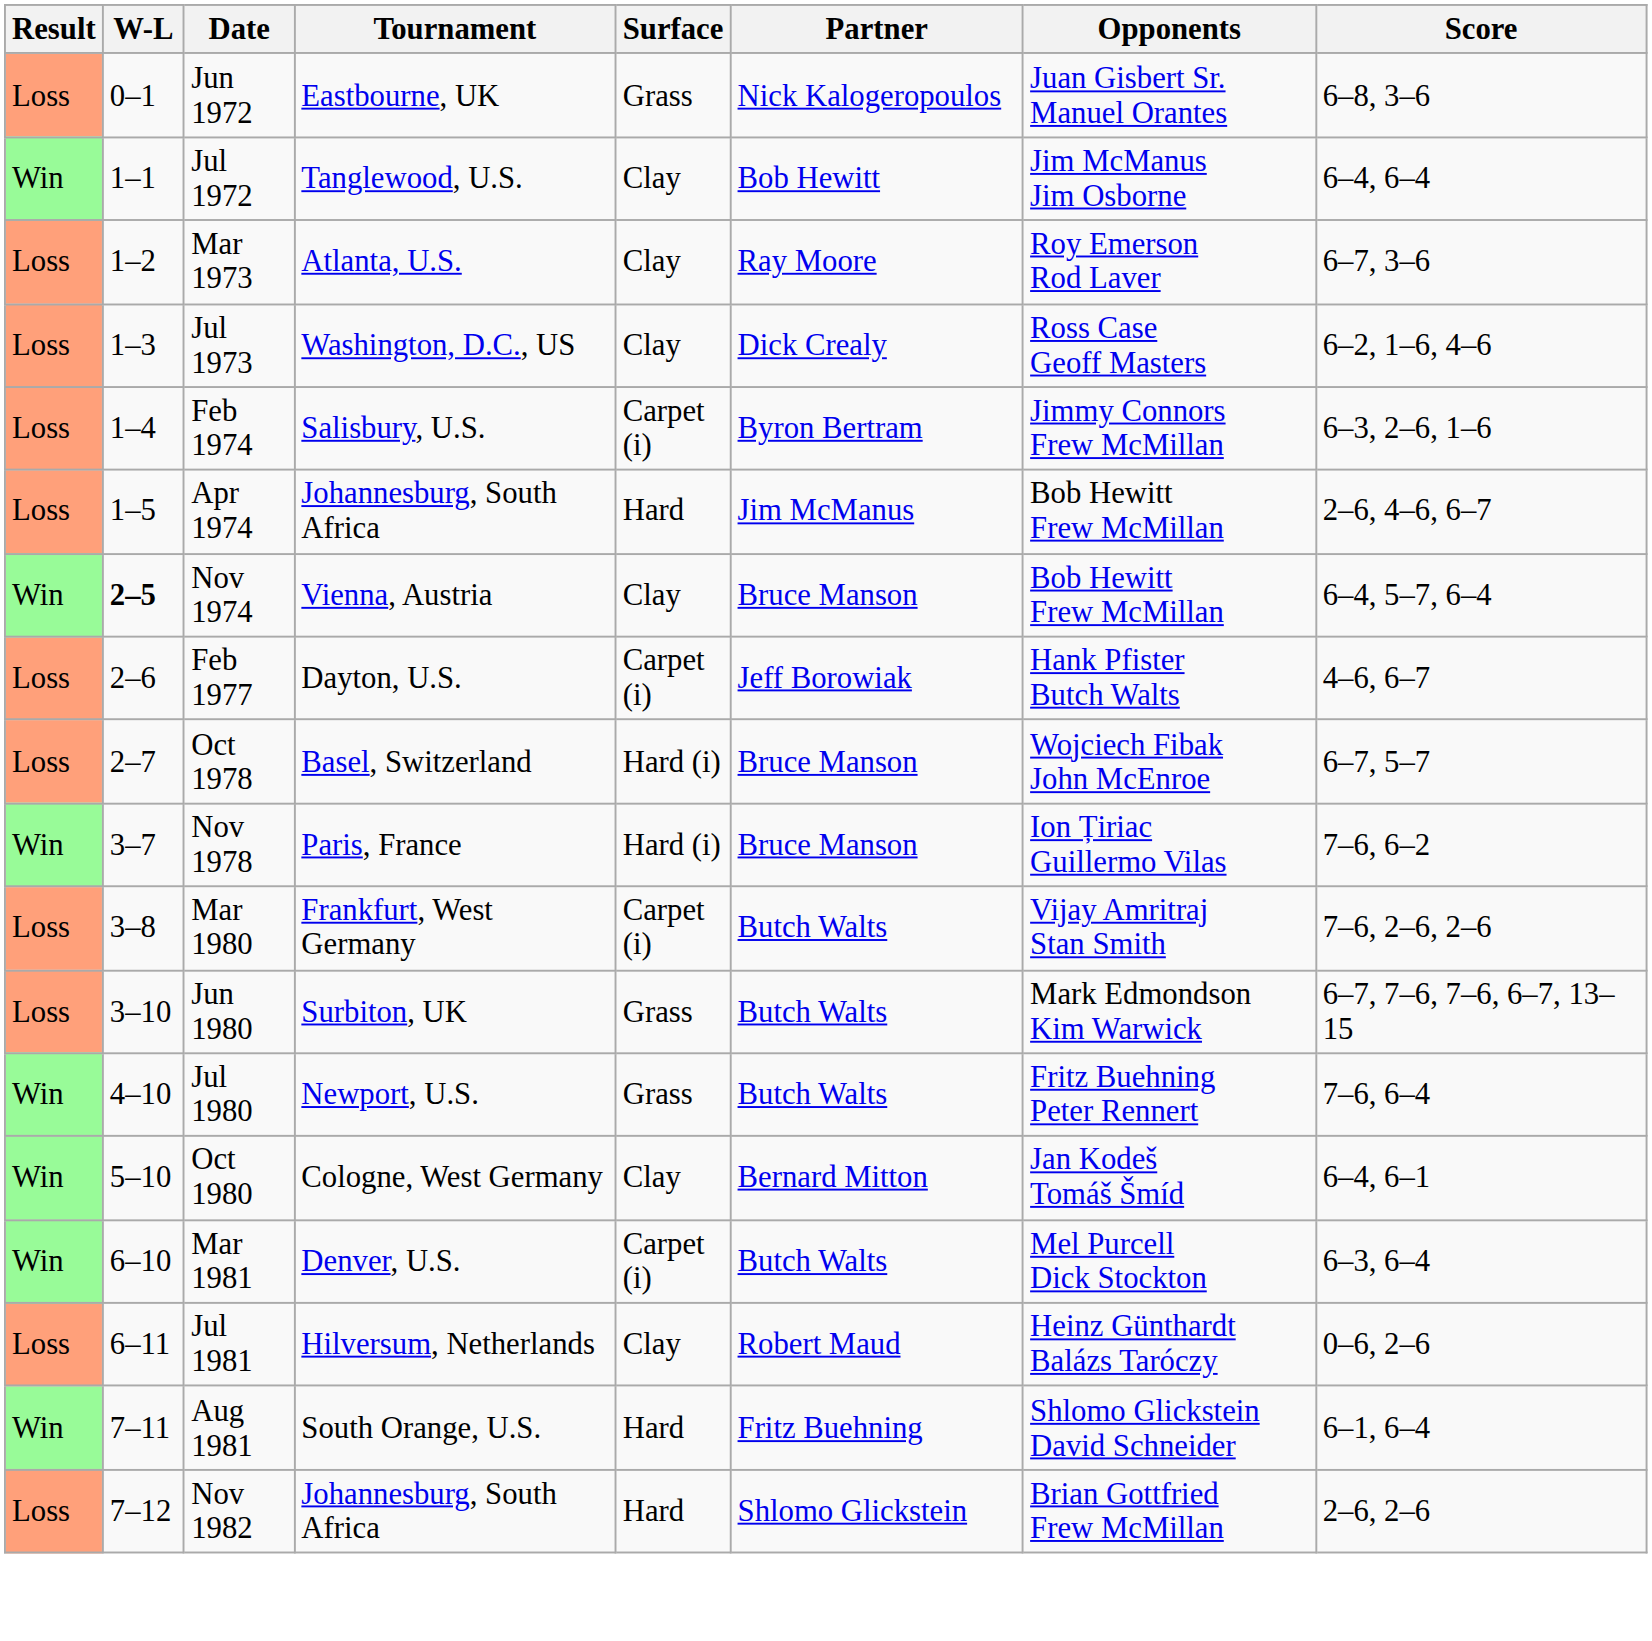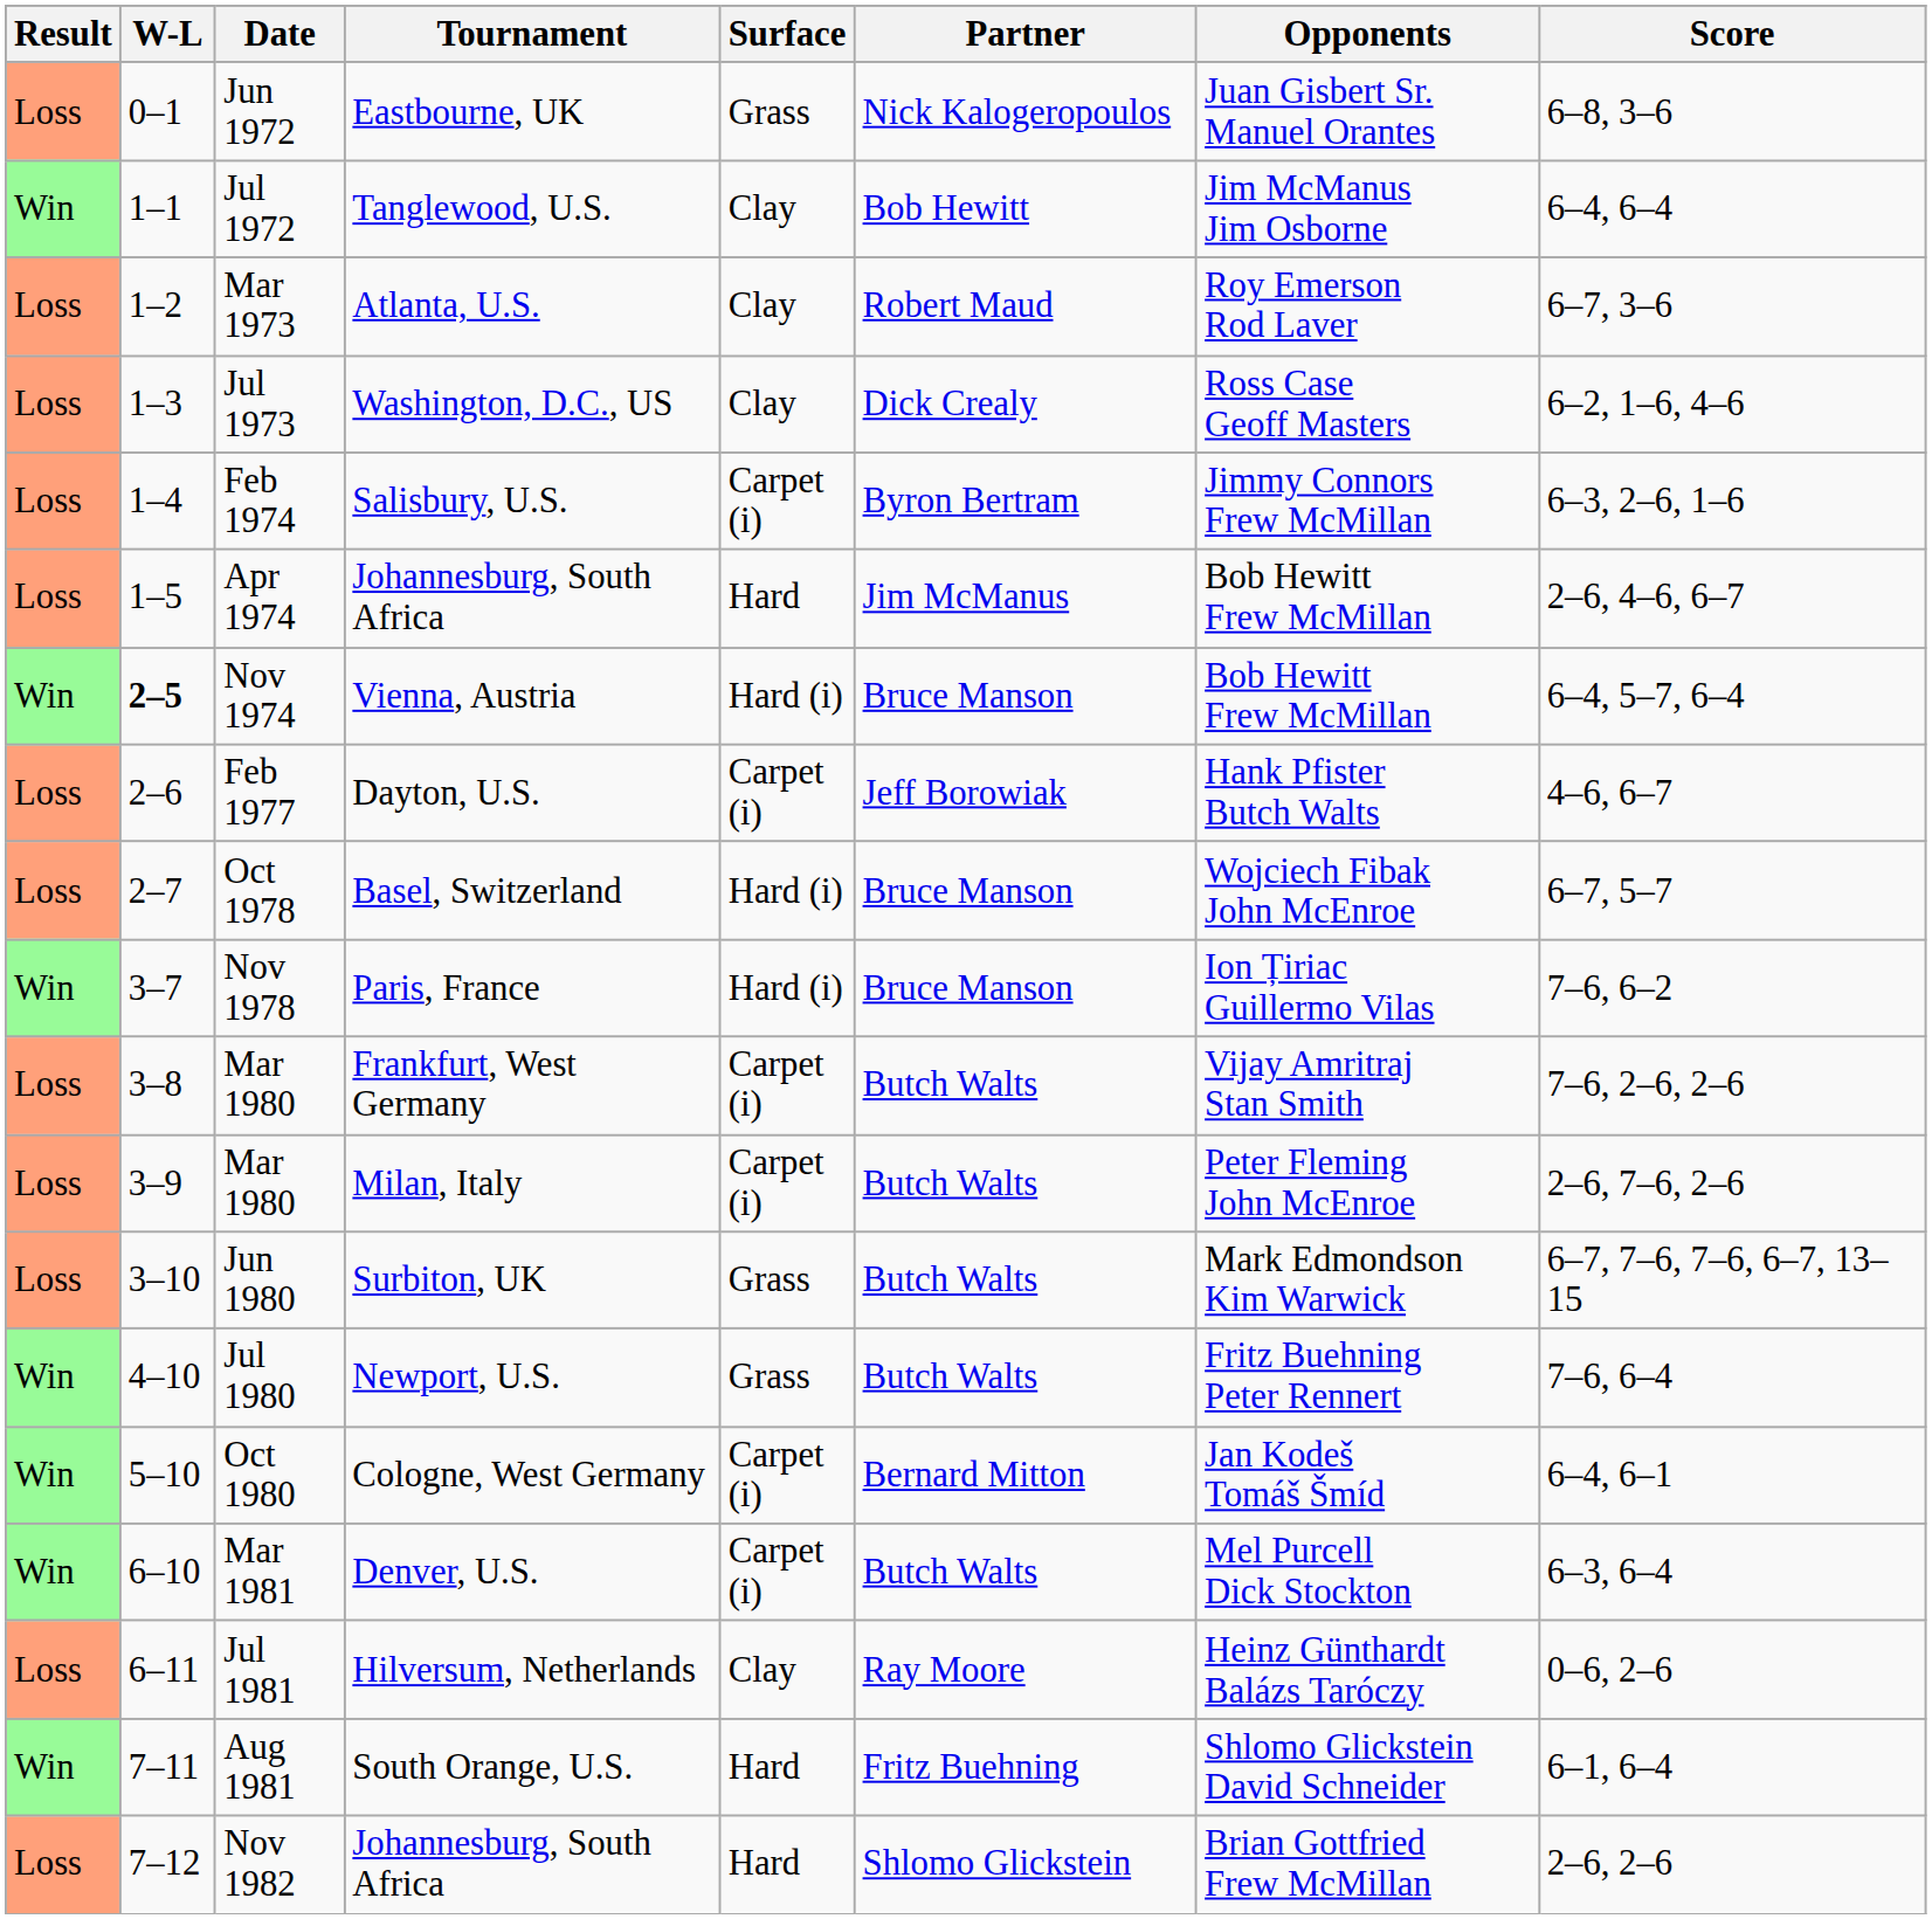 <table class="sortable wikitable">
 <tr>
 <th>Result</th>
 <th style="width:35px" class="unsortable">W-L</th>
 <th style="width:50px">Date</th>
 <th style="width:160px">Tournament</th>
 <th style="width:50px">Surface</th>
 <th style="width:145px">Partner</th>
 <th style="width:145px">Opponents</th>
 <th style="width:165px" class="unsortable">Score</th>
 </tr>
 <tr>
 <td style="background:#ffa07a;">Loss</td>
 <td>0–1</td>
 <td>Jun 1972</td>
 <td><a href='#'>Eastbourne</a>, UK</td>
 <td>Grass</td>
 <td> <a href='#'>Nick Kalogeropoulos</a></td>
 <td> <a href='#'>Juan Gisbert Sr.</a><br> <a href='#'>Manuel Orantes</a></td>
 <td>6–8, 3–6</td>
 </tr>
 <tr>
 <td style="background:#98fb98;">Win</td>
 <td>1–1</td>
 <td>Jul 1972</td>
 <td><a href='#'>Tanglewood</a>, U.S.</td>
 <td>Clay</td>
 <td> <a href='#'>Bob Hewitt</a></td>
 <td> <a href='#'>Jim McManus</a> <br>  <a href='#'>Jim Osborne</a></td>
 <td>6–4, 6–4</td>
 </tr>
 <tr>
 <td style="background:#ffa07a;">Loss</td>
 <td>1–2</td>
 <td>Mar 1973</td>
 <td><a href='#'>Atlanta, U.S.</a></td>
 <td>Clay</td>
-<td> <a href='#'>Ray Moore</a></td>
+<td> <a href='#'>Robert Maud</a></td>
 <td> <a href='#'>Roy Emerson</a> <br>  <a href='#'>Rod Laver</a></td>
 <td>6–7, 3–6</td>
 </tr>
 <tr>
 <td style="background:#ffa07a;">Loss</td>
 <td>1–3</td>
 <td>Jul 1973</td>
 <td><a href='#'>Washington, D.C.</a>, US</td>
 <td>Clay</td>
 <td> <a href='#'>Dick Crealy</a></td>
 <td> <a href='#'>Ross Case</a> <br>  <a href='#'>Geoff Masters</a></td>
 <td>6–2, 1–6, 4–6</td>
 </tr>
 <tr>
 <td style="background:#ffa07a;">Loss</td>
 <td>1–4</td>
 <td>Feb 1974</td>
 <td><a href='#'>Salisbury</a>, U.S.</td>
 <td>Carpet (i)</td>
 <td> <a href='#'>Byron Bertram</a></td>
 <td> <a href='#'>Jimmy Connors</a> <br>  <a href='#'>Frew McMillan</a></td>
 <td>6–3, 2–6, 1–6</td>
 </tr>
 <tr>
 <td style="background:#ffa07a;">Loss</td>
 <td>1–5</td>
 <td>Apr 1974</td>
 <td><a href='#'>Johannesburg</a>, South Africa</td>
 <td>Hard</td>
 <td> <a href='#'>Jim McManus</a></td>
 <td> Bob Hewitt <br>  <a href='#'>Frew McMillan</a></td>
 <td>2–6, 4–6, 6–7</td>
 </tr>
 <tr>
 <td style="background:#98fb98;">Win</td>
 <td><strong>2–5</strong></td>
 <td>Nov 1974</td>
 <td><a href='#'>Vienna</a>, Austria</td>
-<td>Clay</td>
+<td>Hard (i)</td>
 <td> <a href='#'>Bruce Manson</a></td>
 <td> <a href='#'>Bob Hewitt</a> <br>  <a href='#'>Frew McMillan</a></td>
 <td>6–4, 5–7, 6–4</td>
 </tr>
 <tr>
 <td style="background:#ffa07a;">Loss</td>
 <td>2–6</td>
 <td>Feb 1977</td>
 <td>Dayton, U.S.</td>
 <td>Carpet (i)</td>
 <td> <a href='#'>Jeff Borowiak</a></td>
 <td> <a href='#'>Hank Pfister</a> <br>  <a href='#'>Butch Walts</a></td>
 <td>4–6, 6–7</td>
 </tr>
 <tr>
 <td style="background:#ffa07a;">Loss</td>
 <td>2–7</td>
 <td>Oct 1978</td>
 <td><a href='#'>Basel</a>, Switzerland</td>
 <td>Hard (i)</td>
 <td> <a href='#'>Bruce Manson</a></td>
 <td> <a href='#'>Wojciech Fibak</a> <br>  <a href='#'>John McEnroe</a></td>
 <td>6–7, 5–7</td>
 </tr>
 <tr>
 <td style="background:#98fb98;">Win</td>
 <td>3–7</td>
 <td>Nov 1978</td>
 <td><a href='#'>Paris</a>, France</td>
 <td>Hard (i)</td>
 <td> <a href='#'>Bruce Manson</a></td>
 <td> <a href='#'>Ion Țiriac</a> <br>  <a href='#'>Guillermo Vilas</a></td>
 <td>7–6, 6–2</td>
 </tr>
 <tr>
 <td style="background:#ffa07a;">Loss</td>
 <td>3–8</td>
 <td>Mar 1980</td>
 <td><a href='#'>Frankfurt</a>, West Germany</td>
 <td>Carpet (i)</td>
 <td> <a href='#'>Butch Walts</a></td>
 <td> <a href='#'>Vijay Amritraj</a> <br>  <a href='#'>Stan Smith</a></td>
 <td>7–6, 2–6, 2–6</td>
 </tr>
 <tr>
 <td style="background:#ffa07a;">Loss</td>
+<td>3–9</td>
+<td>Mar 1980</td>
+<td><a href='#'>Milan</a>, Italy</td>
+<td>Carpet (i)</td>
+<td> <a href='#'>Butch Walts</a></td>
+<td> <a href='#'>Peter Fleming</a> <br>  <a href='#'>John McEnroe</a></td>
+<td>2–6, 7–6, 2–6</td>
+</tr>
+<tr>
+<td style="background:#ffa07a;">Loss</td>
 <td>3–10</td>
 <td>Jun 1980</td>
 <td><a href='#'>Surbiton</a>, UK</td>
 <td>Grass</td>
 <td> <a href='#'>Butch Walts</a></td>
 <td> Mark Edmondson <br>  <a href='#'>Kim Warwick</a></td>
 <td>6–7, 7–6, 7–6, 6–7, 13–15</td>
 </tr>
 <tr>
 <td style="background:#98fb98;">Win</td>
 <td>4–10</td>
 <td>Jul 1980</td>
 <td><a href='#'>Newport</a>, U.S.</td>
 <td>Grass</td>
 <td> <a href='#'>Butch Walts</a></td>
 <td> <a href='#'>Fritz Buehning</a> <br>  <a href='#'>Peter Rennert</a></td>
 <td>7–6, 6–4</td>
 </tr>
 <tr>
 <td style="background:#98fb98;">Win</td>
 <td>5–10</td>
 <td>Oct 1980</td>
 <td>Cologne, West Germany</td>
-<td>Clay</td>
+<td>Carpet (i)</td>
 <td> <a href='#'>Bernard Mitton</a></td>
 <td> <a href='#'>Jan Kodeš</a> <br>  <a href='#'>Tomáš Šmíd</a></td>
 <td>6–4, 6–1</td>
 </tr>
 <tr>
 <td style="background:#98fb98;">Win</td>
 <td>6–10</td>
 <td>Mar 1981</td>
 <td><a href='#'>Denver</a>, U.S.</td>
 <td>Carpet (i)</td>
 <td> <a href='#'>Butch Walts</a></td>
 <td> <a href='#'>Mel Purcell</a> <br>  <a href='#'>Dick Stockton</a></td>
 <td>6–3, 6–4</td>
 </tr>
 <tr>
 <td style="background:#ffa07a;">Loss</td>
 <td>6–11</td>
 <td>Jul 1981</td>
 <td><a href='#'>Hilversum</a>, Netherlands</td>
 <td>Clay</td>
-<td> <a href='#'>Robert Maud</a></td>
+<td> <a href='#'>Ray Moore</a></td>
 <td> <a href='#'>Heinz Günthardt</a> <br>  <a href='#'>Balázs Taróczy</a></td>
 <td>0–6, 2–6</td>
 </tr>
 <tr>
 <td style="background:#98fb98;">Win</td>
 <td>7–11</td>
 <td>Aug 1981</td>
 <td>South Orange, U.S.</td>
 <td>Hard</td>
 <td> <a href='#'>Fritz Buehning</a></td>
 <td> <a href='#'>Shlomo Glickstein</a> <br>  <a href='#'>David Schneider</a></td>
 <td>6–1, 6–4</td>
 </tr>
 <tr>
 <td style="background:#ffa07a;">Loss</td>
 <td>7–12</td>
 <td>Nov 1982</td>
 <td><a href='#'>Johannesburg</a>, South Africa</td>
 <td>Hard</td>
 <td> <a href='#'>Shlomo Glickstein</a></td>
 <td> <a href='#'>Brian Gottfried</a> <br>  <a href='#'>Frew McMillan</a></td>
 <td>2–6, 2–6</td>
 </tr>
 </table>
